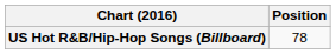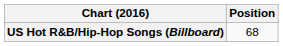 <table class="wikitable plainrowheaders" style="text-align:center">
 <tr>
 <th>Chart (2016)</th>
 <th>Position</th>
 </tr>
 <tr>
 <th scope="row">US Hot R&B/Hip-Hop Songs (<em>Billboard</em>)</th>
-<td>78</td>
+<td>68</td>
 </tr>
 </table>
